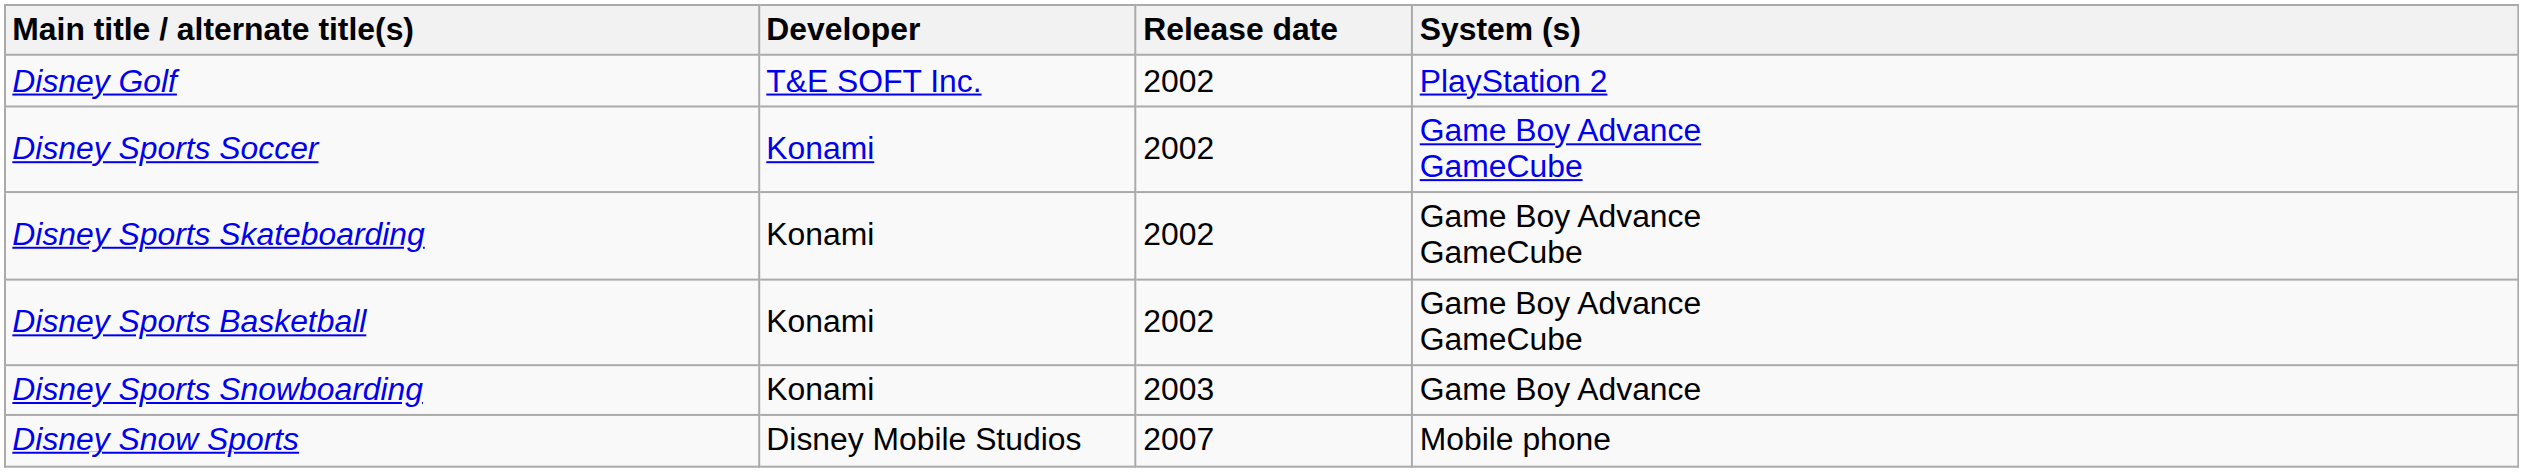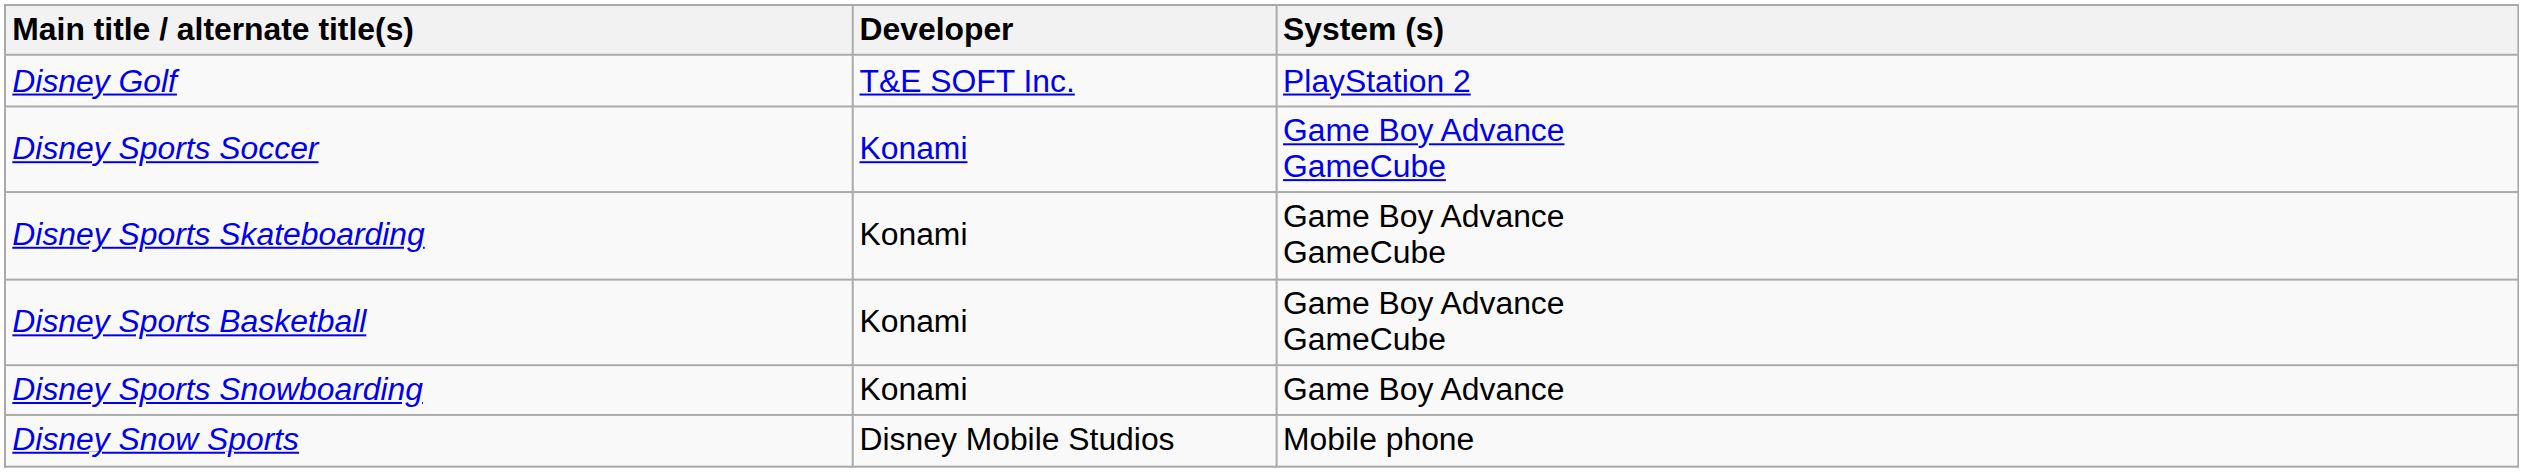 <table class="wikitable sortable" style="width: 100%;">
 <tr>
 <th style="width:30%; text-align:left;">Main title / alternate title(s)</th>
 <th style="width:15%; text-align:left;">Developer</th>
-<th style="width:11%; text-align:left;">Release date</th>
 <th style="width:44%; text-align:left;">System (s)</th>
 </tr>
 <tr>
 <td><em><a href='#'>Disney Golf</a></em></td>
 <td><a href='#'>T&E SOFT Inc.</a></td>
-<td>2002</td>
 <td><a href='#'>PlayStation 2</a></td>
 </tr>
 <tr>
 <td><em><a href='#'>Disney Sports Soccer</a></em></td>
 <td><a href='#'>Konami</a></td>
-<td>2002</td>
 <td><a href='#'>Game Boy Advance</a><br><a href='#'>GameCube</a></td>
 </tr>
 <tr>
 <td><em><a href='#'>Disney Sports Skateboarding</a></em></td>
 <td>Konami</td>
-<td>2002</td>
 <td>Game Boy Advance<br>GameCube</td>
 </tr>
 <tr>
 <td><em><a href='#'>Disney Sports Basketball</a></em></td>
 <td>Konami</td>
-<td>2002</td>
 <td>Game Boy Advance<br>GameCube</td>
 </tr>
 <tr>
 <td><em><a href='#'>Disney Sports Snowboarding</a></em></td>
 <td>Konami</td>
-<td>2003</td>
 <td>Game Boy Advance</td>
 </tr>
 <tr>
 <td><em><a href='#'>Disney Snow Sports</a></em></td>
 <td>Disney Mobile Studios</td>
-<td>2007</td>
 <td>Mobile phone</td>
 </tr>
 </table>
